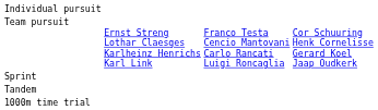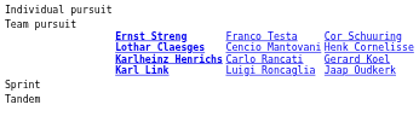 <table>
 <tr>
 <td>Individual pursuit<br></td>
 <td></td>
 <td></td>
 <td></td>
 </tr>
 <tr valign="top">
 <td>Team pursuit<br></td>
-<td><br><a href='#'>Ernst Streng</a><br><a href='#'>Lothar Claesges</a><br><a href='#'>Karlheinz Henrichs</a><br><a href='#'>Karl Link</a></td>
+<td><strong><br><a href='#'>Ernst Streng</a><br><a href='#'>Lothar Claesges</a><br><a href='#'>Karlheinz Henrichs</a><br><a href='#'>Karl Link</a></strong></td>
 <td><br><a href='#'>Franco Testa</a><br><a href='#'>Cencio Mantovani</a><br><a href='#'>Carlo Rancati</a><br><a href='#'>Luigi Roncaglia</a></td>
 <td><br><a href='#'>Cor Schuuring</a><br><a href='#'>Henk Cornelisse</a><br><a href='#'>Gerard Koel</a><br><a href='#'>Jaap Oudkerk</a></td>
 </tr>
 <tr>
 <td>Sprint<br></td>
 <td></td>
 <td></td>
 <td></td>
 </tr>
 <tr valign="top">
 <td>Tandem<br></td>
 <td></td>
 <td></td>
 <td></td>
 </tr>
-<tr>
-<td>1000m time trial<br></td>
-<td></td>
-<td></td>
-<td></td>
-</tr>
 </table>
